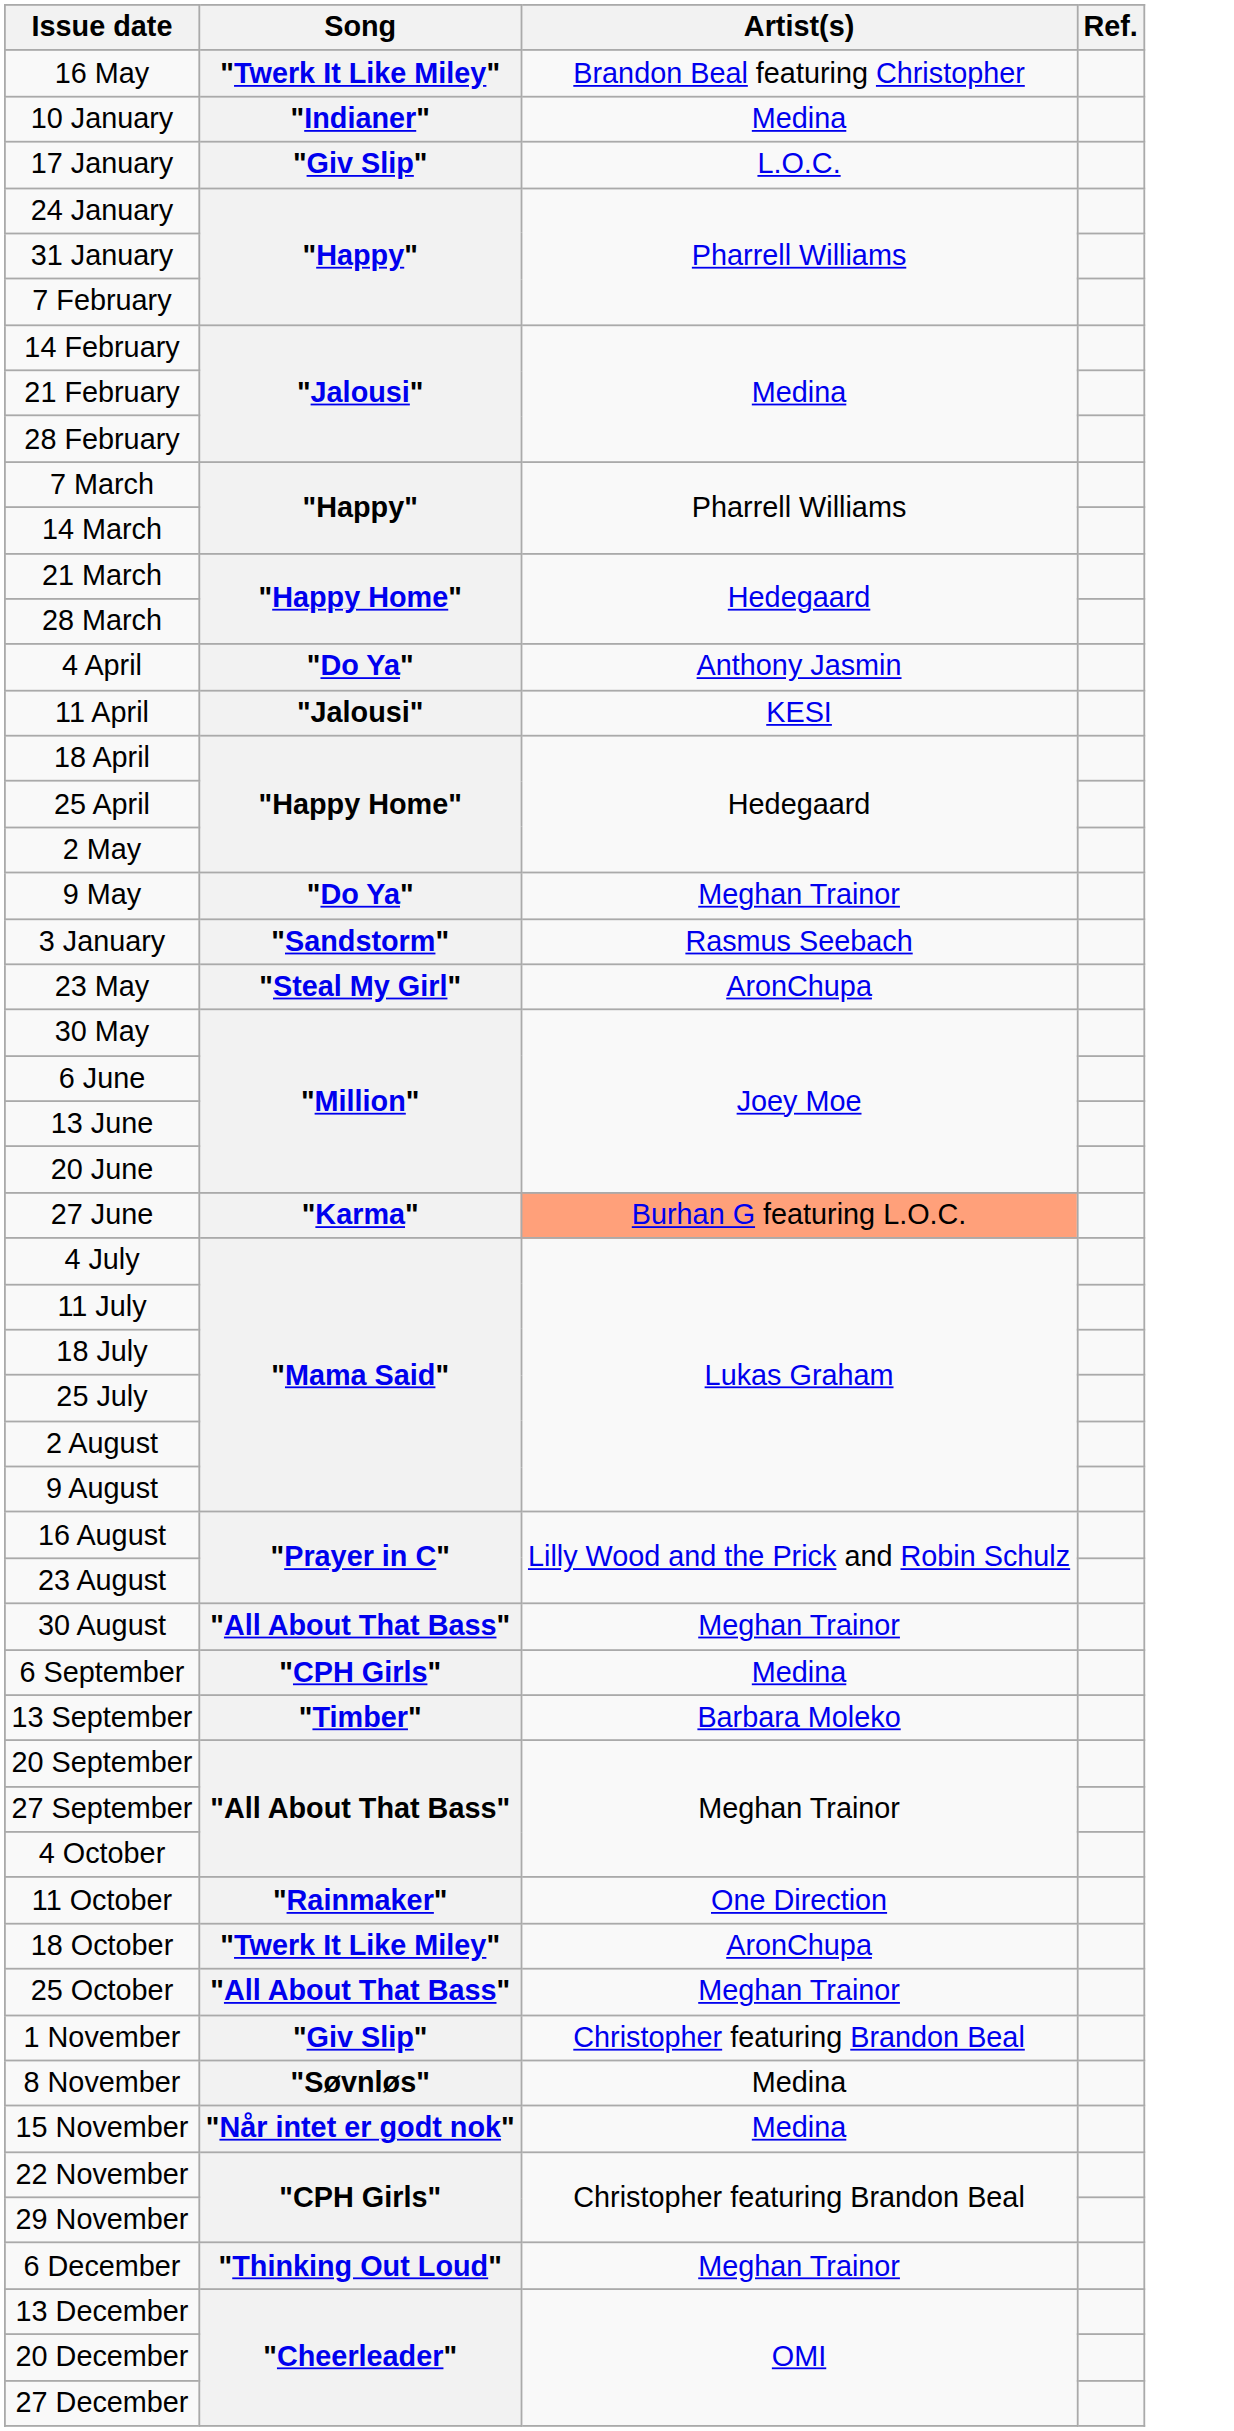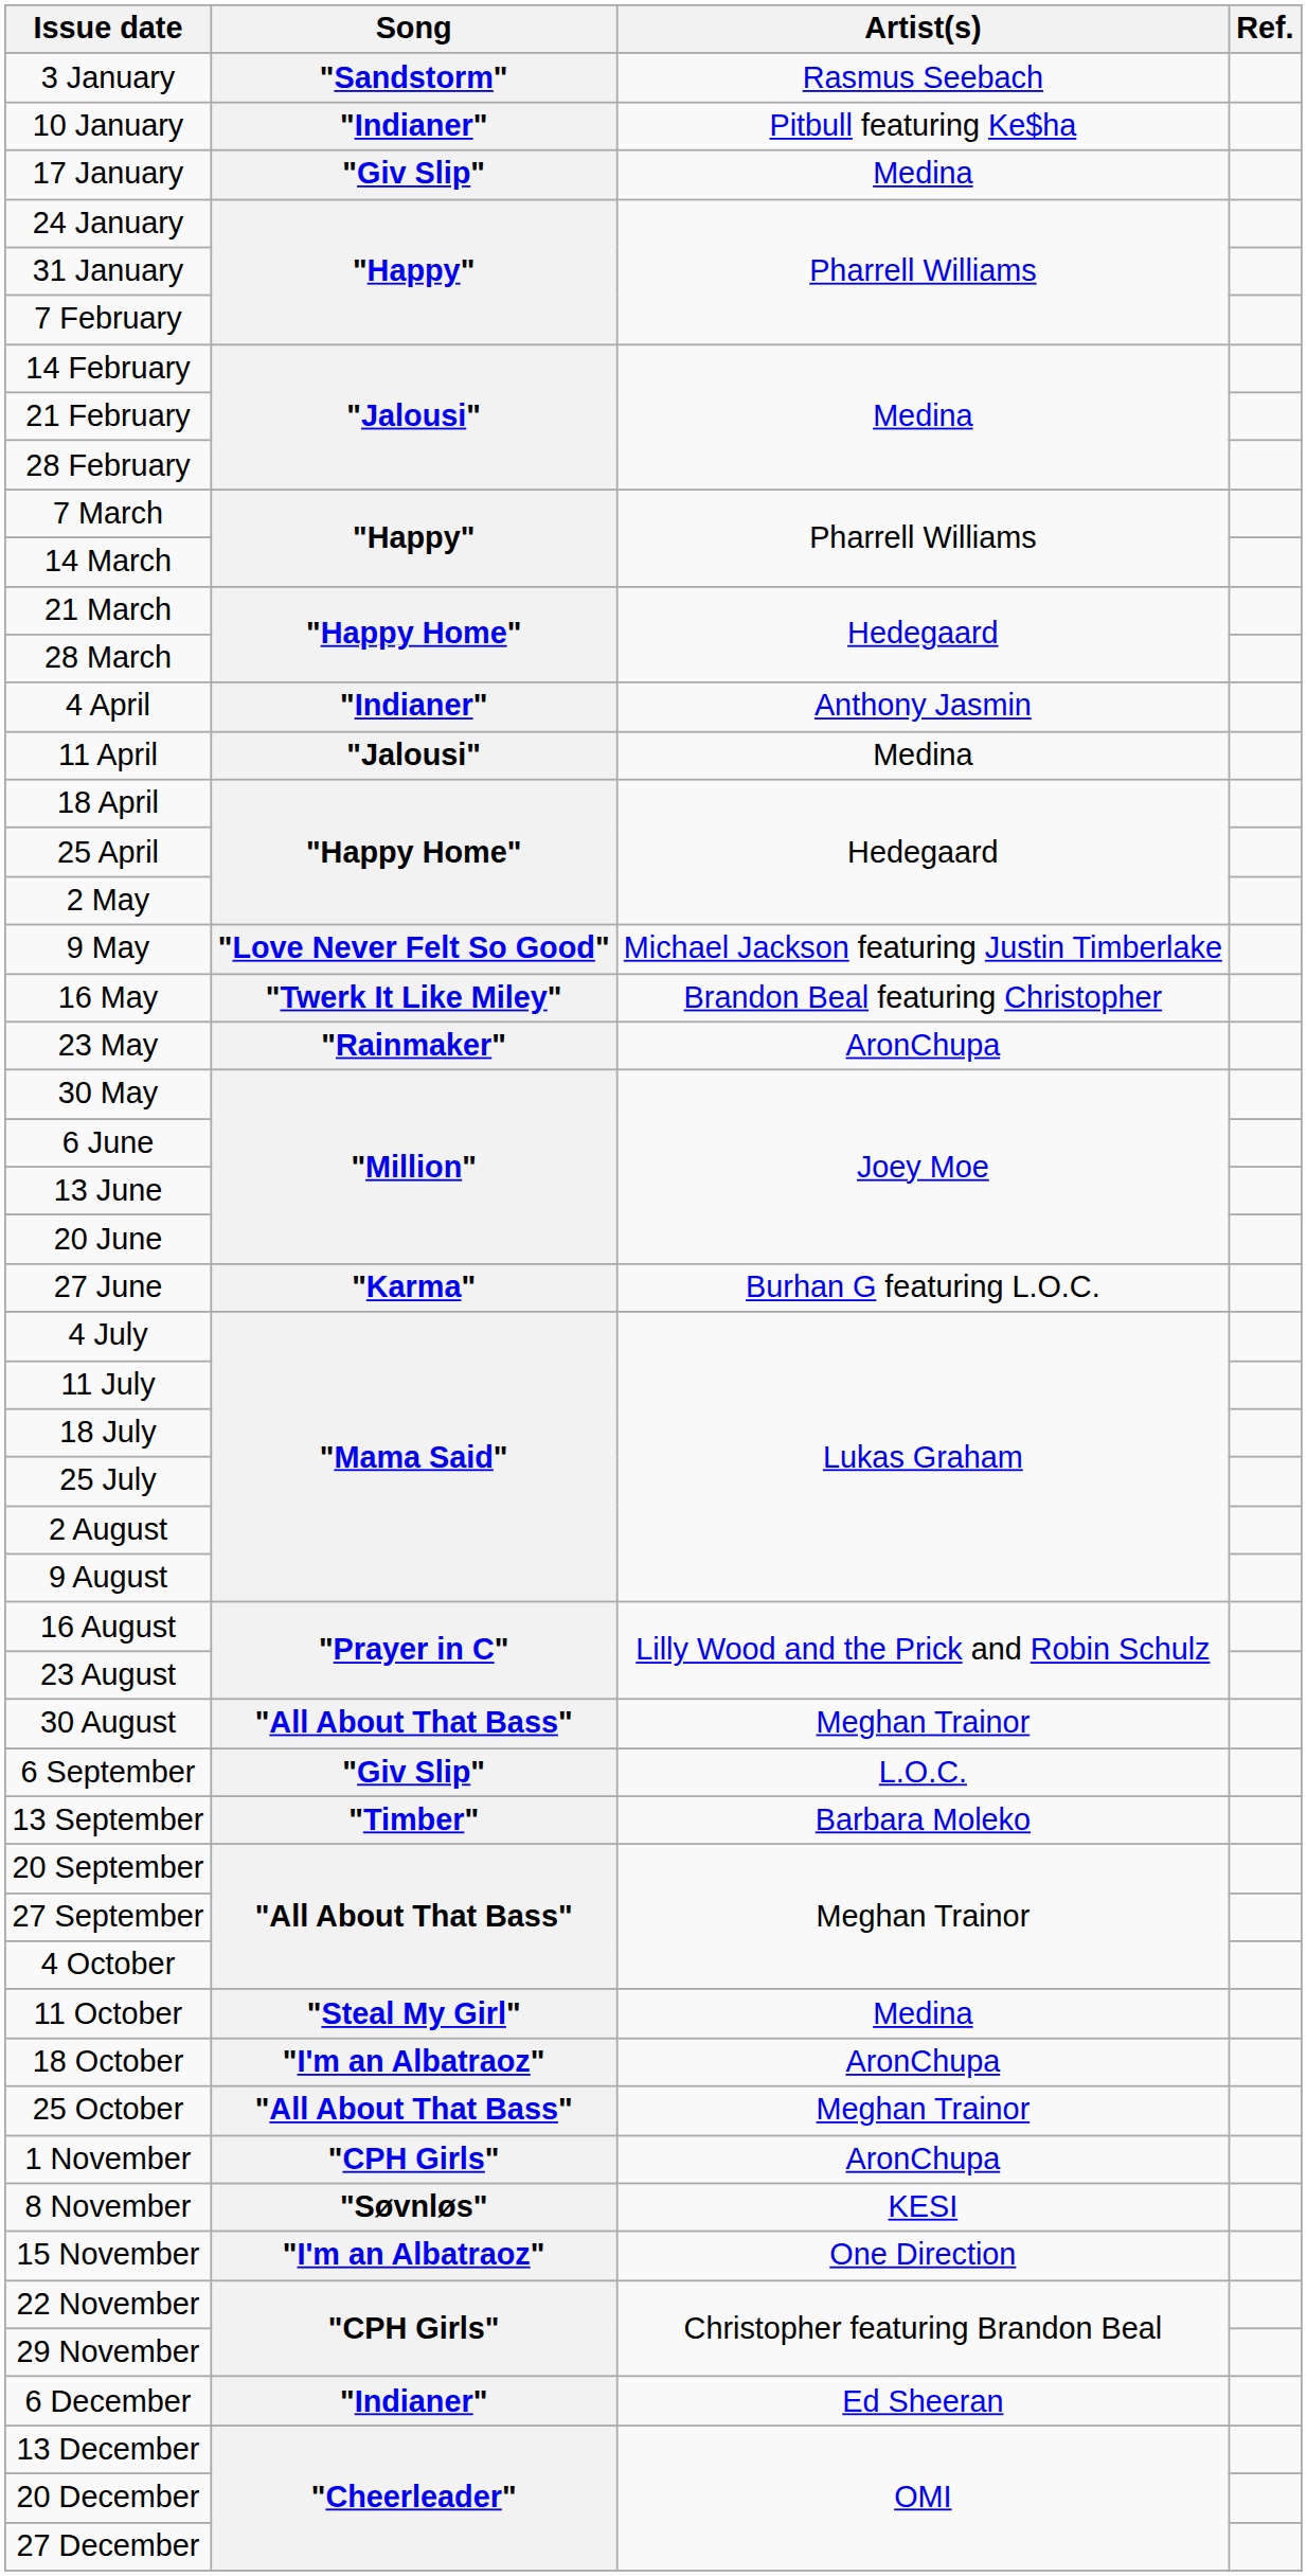 <table class="wikitable plainrowheaders" style="text-align: center;">
 <tr>
 <th scope="col">Issue date</th>
 <th scope="col">Song</th>
 <th scope="col">Artist(s)</th>
 <th scope="col">Ref.</th>
 </tr>
 <tr>
-<td>16 May</td>
-<th scope="row" rowspan=1>"<a href='#'>Twerk It Like Miley</a>"</th>
-<td rowspan=1><a href='#'>Brandon Beal</a> featuring <a href='#'>Christopher</a></td>
+<td>3 January</td>
+<th scope="row">"<a href='#'>Sandstorm</a>"</th>
+<td><a href='#'>Rasmus Seebach</a></td>
 <td></td>
 </tr>
 <tr>
 <td>10 January</td>
 <th scope="row" rowspan=1>"<a href='#'>Indianer</a>"</th>
-<td rowspan=1><a href='#'>Medina</a></td>
+<td><a href='#'>Pitbull</a> featuring <a href='#'>Ke$ha</a></td>
 <td></td>
 </tr>
 <tr>
 <td>17 January</td>
 <th scope="row" rowspan=1>"<a href='#'>Giv Slip</a>"</th>
-<td><a href='#'>L.O.C.</a></td>
+<td rowspan=1><a href='#'>Medina</a></td>
 <td></td>
 </tr>
 <tr>
 <td>24 January</td>
 <th scope="row" rowspan=3>"<a href='#'>Happy</a>"</th>
 <td rowspan=3><a href='#'>Pharrell Williams</a></td>
 <td></td>
 </tr>
 <tr>
 <td>31 January</td>
 <td></td>
 </tr>
 <tr>
 <td>7 February</td>
 <td></td>
 </tr>
 <tr>
 <td>14 February</td>
 <th scope="row" rowspan=3>"<a href='#'>Jalousi</a>"</th>
 <td rowspan=3><a href='#'>Medina</a></td>
 <td></td>
 </tr>
 <tr>
 <td>21 February</td>
 <td></td>
 </tr>
 <tr>
 <td>28 February</td>
 <td></td>
 </tr>
 <tr>
 <td>7 March</td>
 <th scope="row" rowspan=2>"Happy"</th>
 <td rowspan=2>Pharrell Williams</td>
 <td></td>
 </tr>
 <tr>
 <td>14 March</td>
 <td></td>
 </tr>
 <tr>
 <td>21 March</td>
 <th scope="row" rowspan=2>"<a href='#'>Happy Home</a>"</th>
 <td rowspan=2><a href='#'>Hedegaard</a></td>
 <td></td>
 </tr>
 <tr>
 <td>28 March</td>
 <td></td>
 </tr>
 <tr>
 <td>4 April</td>
-<th scope="row" rowspan=1>"<a href='#'>Do Ya</a>"</th>
+<th scope="row" rowspan=1>"<a href='#'>Indianer</a>"</th>
 <td rowspan=1><a href='#'>Anthony Jasmin</a></td>
 <td></td>
 </tr>
 <tr>
 <td>11 April</td>
 <th scope="row" rowspan=1>"Jalousi"</th>
-<td rowspan=1><a href='#'>KESI</a></td>
+<td rowspan=1>Medina</td>
 <td></td>
 </tr>
 <tr>
 <td>18 April</td>
 <th scope="row" rowspan=3>"Happy Home"</th>
 <td rowspan=3>Hedegaard</td>
 <td></td>
 </tr>
 <tr>
 <td>25 April</td>
 <td></td>
 </tr>
 <tr>
 <td>2 May</td>
 <td></td>
 </tr>
 <tr>
 <td>9 May</td>
-<th scope="row" rowspan=1>"<a href='#'>Do Ya</a>"</th>
-<td rowspan=1><a href='#'>Meghan Trainor</a></td>
+<th scope="row" rowspan=1>"<a href='#'>Love Never Felt So Good</a>"</th>
+<td rowspan=1><a href='#'>Michael Jackson</a> featuring <a href='#'>Justin Timberlake</a></td>
 <td></td>
 </tr>
 <tr>
-<td>3 January</td>
-<th scope="row">"<a href='#'>Sandstorm</a>"</th>
-<td><a href='#'>Rasmus Seebach</a></td>
+<td>16 May</td>
+<th scope="row" rowspan=1>"<a href='#'>Twerk It Like Miley</a>"</th>
+<td rowspan=1><a href='#'>Brandon Beal</a> featuring <a href='#'>Christopher</a></td>
 <td></td>
 </tr>
 <tr>
 <td>23 May</td>
-<th scope="row" rowspan=1>"<a href='#'>Steal My Girl</a>"</th>
+<th scope="row" rowspan=1>"<a href='#'>Rainmaker</a>"</th>
 <td rowspan=1><a href='#'>AronChupa</a></td>
 <td></td>
 </tr>
 <tr>
 <td>30 May</td>
 <th scope="row" rowspan=4>"<a href='#'>Million</a>"</th>
 <td rowspan=4><a href='#'>Joey Moe</a></td>
 <td></td>
 </tr>
 <tr>
 <td>6 June</td>
 <td></td>
 </tr>
 <tr>
 <td>13 June</td>
 <td></td>
 </tr>
 <tr>
 <td>20 June</td>
 <td></td>
 </tr>
 <tr>
 <td>27 June</td>
 <th scope="row" rowspan=1>"<a href='#'>Karma</a>"</th>
-<td rowspan=1 style="background: lightsalmon;"><a href='#'>Burhan G</a> featuring L.O.C.</td>
+<td rowspan=1><a href='#'>Burhan G</a> featuring L.O.C.</td>
 <td></td>
 </tr>
 <tr>
 <td>4 July</td>
 <th scope="row" rowspan=6>"<a href='#'>Mama Said</a>"</th>
 <td rowspan=6><a href='#'>Lukas Graham</a></td>
 <td></td>
 </tr>
 <tr>
 <td>11 July</td>
 <td></td>
 </tr>
 <tr>
 <td>18 July</td>
 <td></td>
 </tr>
 <tr>
 <td>25 July</td>
 <td></td>
 </tr>
 <tr>
 <td>2 August</td>
 <td></td>
 </tr>
 <tr>
 <td>9 August</td>
 <td></td>
 </tr>
 <tr>
 <td>16 August</td>
 <th scope="row" rowspan=2>"<a href='#'>Prayer in C</a>"</th>
 <td rowspan=2><a href='#'>Lilly Wood and the Prick</a> and <a href='#'>Robin Schulz</a></td>
 <td></td>
 </tr>
 <tr>
 <td>23 August</td>
 <td></td>
 </tr>
 <tr>
 <td>30 August</td>
 <th scope="row" rowspan=1>"<a href='#'>All About That Bass</a>"</th>
 <td rowspan=1><a href='#'>Meghan Trainor</a></td>
 <td></td>
 </tr>
 <tr>
 <td>6 September</td>
-<th scope="row" rowspan=1>"<a href='#'>CPH Girls</a>"</th>
-<td rowspan=1><a href='#'>Medina</a></td>
+<th scope="row" rowspan=1>"<a href='#'>Giv Slip</a>"</th>
+<td><a href='#'>L.O.C.</a></td>
 <td></td>
 </tr>
 <tr>
 <td>13 September</td>
 <th scope="row">"<a href='#'>Timber</a>"</th>
 <td rowspan=1><a href='#'>Barbara Moleko</a></td>
 <td></td>
 </tr>
 <tr>
 <td>20 September</td>
 <th scope="row" rowspan=3>"All About That Bass"</th>
 <td rowspan=3>Meghan Trainor</td>
 <td></td>
 </tr>
 <tr>
 <td>27 September</td>
 <td></td>
 </tr>
 <tr>
 <td>4 October</td>
 <td></td>
 </tr>
 <tr>
 <td>11 October</td>
-<th scope="row" rowspan=1>"<a href='#'>Rainmaker</a>"</th>
-<td rowspan=1><a href='#'>One Direction</a></td>
+<th scope="row" rowspan=1>"<a href='#'>Steal My Girl</a>"</th>
+<td rowspan=1><a href='#'>Medina</a></td>
 <td></td>
 </tr>
 <tr>
 <td>18 October</td>
-<th scope="row" rowspan=1>"<a href='#'>Twerk It Like Miley</a>"</th>
+<th scope="row" rowspan=1>"<a href='#'>I'm an Albatraoz</a>"</th>
 <td rowspan=1><a href='#'>AronChupa</a></td>
 <td></td>
 </tr>
 <tr>
 <td>25 October</td>
 <th scope="row" rowspan=1>"<a href='#'>All About That Bass</a>"</th>
 <td rowspan=1><a href='#'>Meghan Trainor</a></td>
 <td></td>
 </tr>
 <tr>
 <td>1 November</td>
-<th scope="row" rowspan=1>"<a href='#'>Giv Slip</a>"</th>
-<td rowspan=1><a href='#'>Christopher</a> featuring <a href='#'>Brandon Beal</a></td>
+<th scope="row" rowspan=1>"<a href='#'>CPH Girls</a>"</th>
+<td rowspan=1><a href='#'>AronChupa</a></td>
 <td></td>
 </tr>
 <tr>
 <td>8 November</td>
 <th scope="row" rowspan=1>"Søvnløs"</th>
-<td rowspan=1>Medina</td>
+<td rowspan=1><a href='#'>KESI</a></td>
 <td></td>
 </tr>
 <tr>
 <td>15 November</td>
-<th scope="row" rowspan=1>"<a href='#'>Når intet er godt nok</a>"</th>
-<td rowspan=1><a href='#'>Medina</a></td>
+<th scope="row" rowspan=1>"<a href='#'>I'm an Albatraoz</a>"</th>
+<td rowspan=1><a href='#'>One Direction</a></td>
 <td></td>
 </tr>
 <tr>
 <td>22 November</td>
 <th scope="row" rowspan=2>"CPH Girls"</th>
 <td rowspan=2>Christopher featuring Brandon Beal</td>
 <td></td>
 </tr>
 <tr>
 <td>29 November</td>
 <td></td>
 </tr>
 <tr>
 <td>6 December</td>
-<th scope="row" rowspan=1>"<a href='#'>Thinking Out Loud</a>"</th>
-<td rowspan=1><a href='#'>Meghan Trainor</a></td>
+<th scope="row" rowspan=1>"<a href='#'>Indianer</a>"</th>
+<td rowspan=1><a href='#'>Ed Sheeran</a></td>
 <td></td>
 </tr>
 <tr>
 <td>13 December</td>
 <th scope="row" rowspan=3>"<a href='#'>Cheerleader</a>"</th>
 <td rowspan=3><a href='#'>OMI</a></td>
 <td></td>
 </tr>
 <tr>
 <td>20 December</td>
 <td></td>
 </tr>
 <tr>
 <td>27 December</td>
 <td></td>
 </tr>
 </table>
